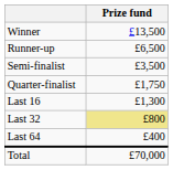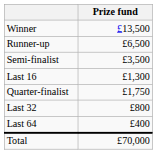 <table class="wikitable">
 <tr>
 <th width=110px></th>
 <th width=110px align="right">Prize fund</th>
 </tr>
 <tr>
 <td>Winner</td>
 <td align="right"><a href='#'>£</a>13,500</td>
 </tr>
 <tr>
 <td>Runner-up</td>
 <td align="right">£6,500</td>
 </tr>
 <tr>
 <td>Semi-finalist</td>
 <td align="right">£3,500</td>
 </tr>
 <tr>
+<td>Last 16</td>
+<td align="right">£1,300</td>
+</tr>
+<tr>
 <td>Quarter-finalist</td>
 <td align="right">£1,750</td>
 </tr>
 <tr>
-<td>Last 16</td>
-<td align="right">£1,300</td>
-</tr>
-<tr>
 <td>Last 32</td>
-<td align="right" style="background: khaki;">£800</td>
+<td align="right">£800</td>
 </tr>
 <tr>
 <td>Last 64</td>
 <td align="right">£400</td>
 </tr>
 <tr style="border-top:medium solid">
 <td>Total</td>
 <td align="right">£70,000</td>
 </tr>
 </table>
